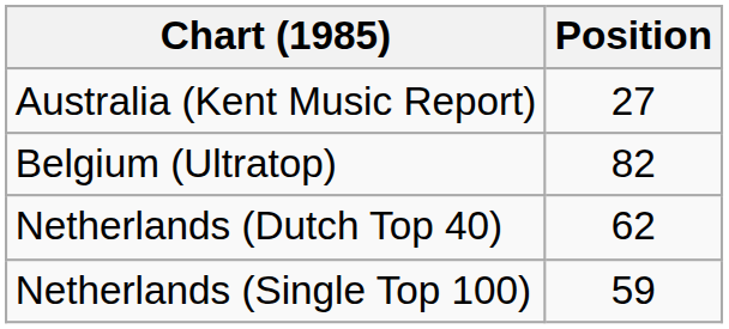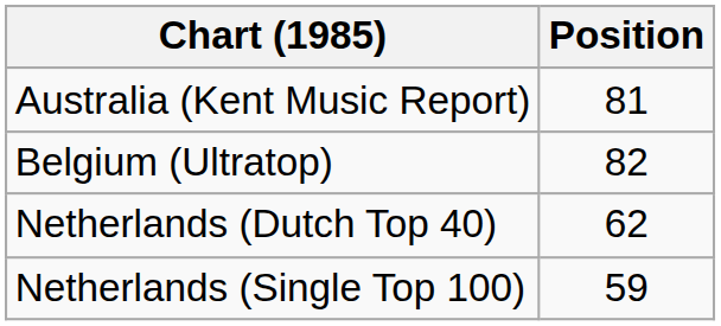 <table class="wikitable sortable">
 <tr>
 <th>Chart (1985)</th>
 <th>Position</th>
 </tr>
 <tr>
 <td>Australia (Kent Music Report)</td>
-<td style="text-align:center;">27</td>
+<td style="text-align:center;">81</td>
 </tr>
 <tr>
 <td>Belgium (Ultratop)</td>
 <td style="text-align:center;">82</td>
 </tr>
 <tr>
 <td>Netherlands (Dutch Top 40)</td>
 <td style="text-align:center;">62</td>
 </tr>
 <tr>
 <td>Netherlands (Single Top 100)</td>
 <td style="text-align:center;">59</td>
 </tr>
 </table>
